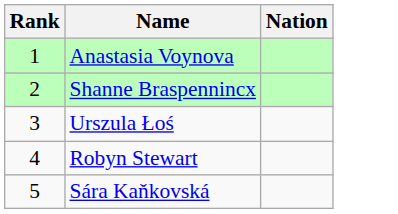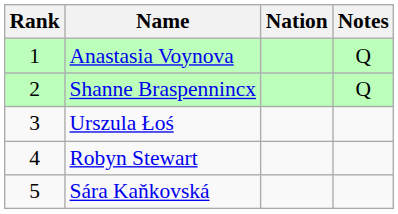 <table class="wikitable sortable" style="text-align:center">
 <tr>
 <th>Rank</th>
 <th>Name</th>
 <th>Nation</th>
+<th>Notes</th>
 </tr>
 <tr bgcolor=bbffbb>
 <td>1</td>
 <td align=left><a href='#'>Anastasia Voynova</a></td>
 <td align=left></td>
+<td>Q</td>
 </tr>
 <tr bgcolor=bbffbb>
 <td>2</td>
 <td align=left><a href='#'>Shanne Braspennincx</a></td>
 <td align=left></td>
+<td>Q</td>
 </tr>
 <tr>
 <td>3</td>
 <td align=left><a href='#'>Urszula Łoś</a></td>
 <td align=left></td>
+<td></td>
 </tr>
 <tr>
 <td>4</td>
 <td align=left><a href='#'>Robyn Stewart</a></td>
 <td align=left></td>
+<td></td>
 </tr>
 <tr>
 <td>5</td>
 <td align=left><a href='#'>Sára Kaňkovská</a></td>
 <td align=left></td>
+<td></td>
 </tr>
 </table>
